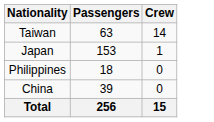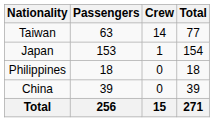 <table class="wikitable sortable" style="text-align:center;">
 <tr>
 <th>Nationality</th>
 <th>Passengers</th>
 <th>Crew</th>
+<th>Total</th>
 </tr>
 <tr>
 <td>Taiwan</td>
 <td>63</td>
 <td>14</td>
+<td>77</td>
 </tr>
 <tr>
 <td>Japan</td>
 <td>153</td>
 <td>1</td>
+<td>154</td>
 </tr>
 <tr>
 <td>Philippines</td>
 <td>18</td>
 <td>0</td>
+<td>18</td>
 </tr>
 <tr>
 <td>China</td>
 <td>39</td>
 <td>0</td>
+<td>39</td>
 </tr>
 <tr class="sortbottom">
 <th>Total</th>
 <th>256</th>
 <th>15</th>
+<th>271</th>
 </tr>
 </table>
